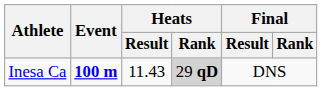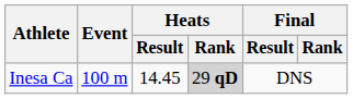 <table class="wikitable" style="font-size:90%">
 <tr>
 <th rowspan=2>Athlete</th>
 <th rowspan=2>Event</th>
 <th colspan=2>Heats</th>
 <th colspan=2>Final</th>
 </tr>
 <tr style="font-size:95%">
 <th>Result</th>
 <th>Rank</th>
 <th>Result</th>
 <th>Rank</th>
 </tr>
 <tr align=center>
 <td align=left><a href='#'>Inesa Ca</a></td>
-<td align=left><strong><a href='#'>100 m</a></strong></td>
-<td>11.43</td>
+<td align=left><a href='#'>100 m</a></td>
+<td>14.45</td>
 <td style="background: lightgrey;">29 <strong>qD</strong></td>
 <td colspan=2>DNS</td>
 </tr>
 </table>
